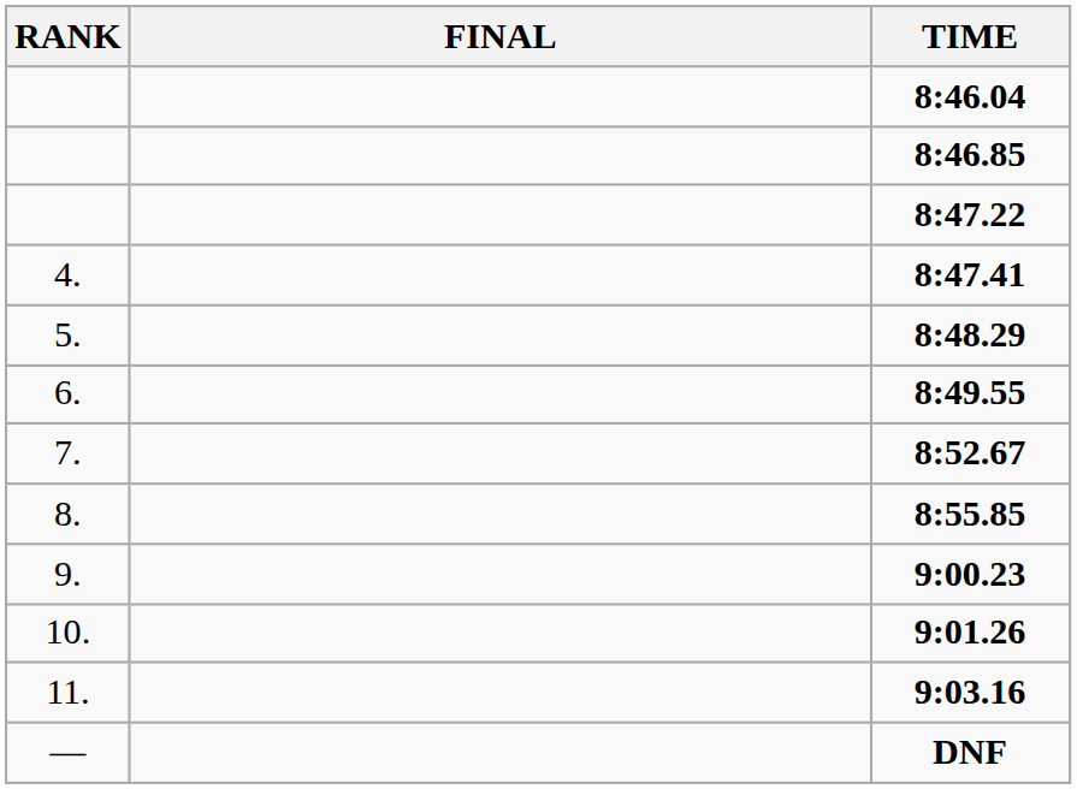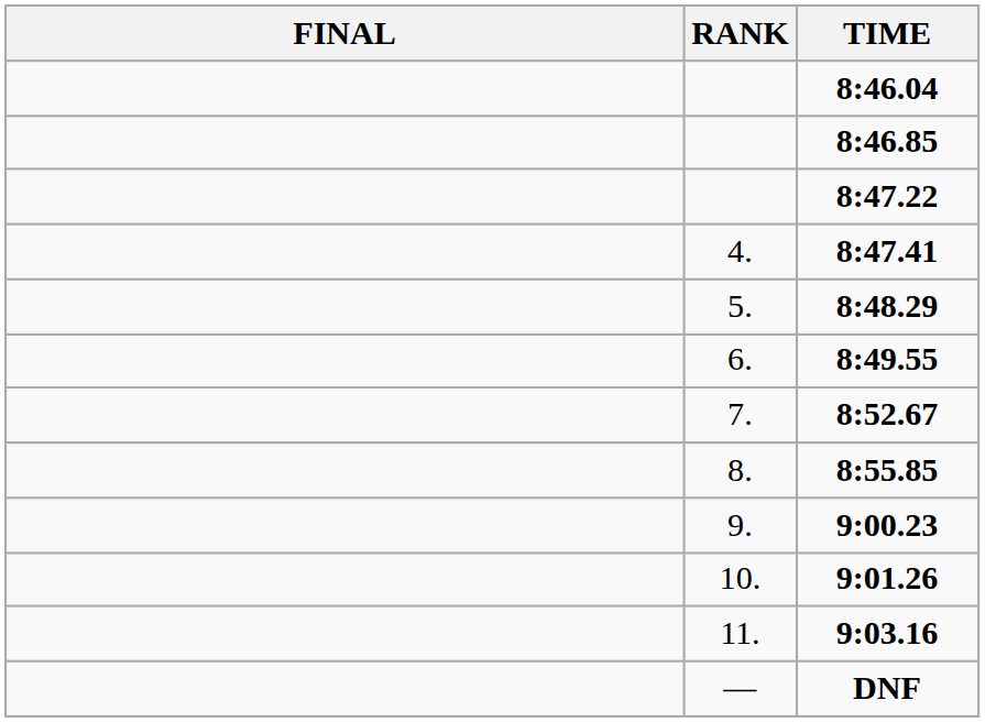 <table class="wikitable" style="border-collapse: collapse; font-size: 90%;">
 <tr>
+<th style="width: 20em">FINAL</th>
 <th>RANK</th>
-<th style="width: 20em">FINAL</th>
 <th style="width: 5em">TIME</th>
 </tr>
 <tr>
+<td></td>
 <td align="center"></td>
-<td></td>
 <td align="center"><strong>8:46.04</strong></td>
 </tr>
 <tr>
+<td></td>
 <td align="center"></td>
-<td></td>
 <td align="center"><strong>8:46.85</strong></td>
 </tr>
 <tr>
+<td></td>
 <td align="center"></td>
-<td></td>
 <td align="center"><strong>8:47.22</strong></td>
 </tr>
 <tr>
+<td></td>
 <td align="center">4.</td>
-<td></td>
 <td align="center"><strong>8:47.41</strong></td>
 </tr>
 <tr>
+<td></td>
 <td align="center">5.</td>
-<td></td>
 <td align="center"><strong>8:48.29</strong></td>
 </tr>
 <tr>
+<td></td>
 <td align="center">6.</td>
-<td></td>
 <td align="center"><strong>8:49.55</strong></td>
 </tr>
 <tr>
+<td></td>
 <td align="center">7.</td>
-<td></td>
 <td align="center"><strong>8:52.67</strong></td>
 </tr>
 <tr>
+<td></td>
 <td align="center">8.</td>
-<td></td>
 <td align="center"><strong>8:55.85</strong></td>
 </tr>
 <tr>
+<td></td>
 <td align="center">9.</td>
-<td></td>
 <td align="center"><strong>9:00.23</strong></td>
 </tr>
 <tr>
+<td></td>
 <td align="center">10.</td>
-<td></td>
 <td align="center"><strong>9:01.26</strong></td>
 </tr>
 <tr>
+<td></td>
 <td align="center">11.</td>
-<td></td>
 <td align="center"><strong>9:03.16</strong></td>
 </tr>
 <tr>
+<td></td>
 <td align="center">—</td>
-<td></td>
 <td align="center"><strong>DNF</strong></td>
 </tr>
 </table>
